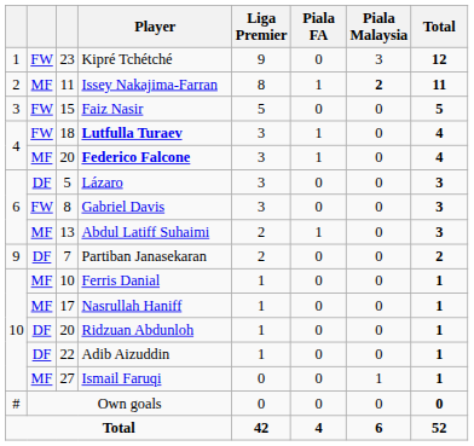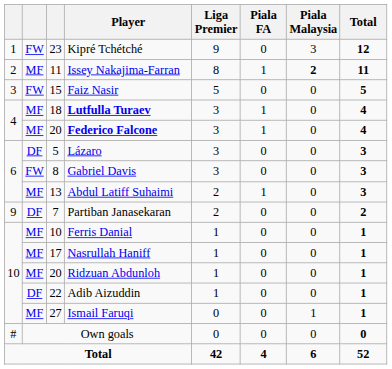 <table class="wikitable sortable" style="font-size: 95%; text-align: center;">
 <tr>
 <th width=10></th>
 <th width=10></th>
 <th width=10></th>
 <th width=150>Player</th>
 <th width=50>Liga Premier</th>
 <th width=50>Piala FA</th>
 <th width=50>Piala Malaysia</th>
 <th width=50>Total</th>
 </tr>
 <tr>
 <td>1</td>
 <td><a href='#'>FW</a></td>
 <td>23</td>
 <td align=left> Kipré Tchétché</td>
 <td>9</td>
 <td>0</td>
 <td>3</td>
 <td><strong>12</strong></td>
 </tr>
 <tr>
 <td>2</td>
 <td><a href='#'>MF</a></td>
 <td>11</td>
 <td align=left> <a href='#'>Issey Nakajima-Farran</a></td>
 <td>8</td>
 <td>1</td>
 <td><strong>2</strong></td>
 <td><strong>11</strong></td>
 </tr>
 <tr>
 <td>3</td>
 <td><a href='#'>FW</a></td>
 <td>15</td>
 <td align=left> <a href='#'>Faiz Nasir</a></td>
 <td>5</td>
 <td>0</td>
 <td>0</td>
 <td><strong>5</strong></td>
 </tr>
 <tr>
 <td rowspan="2">4</td>
-<td><a href='#'>FW</a></td>
+<td><a href='#'>MF</a></td>
 <td>18</td>
 <td align=left> <strong><a href='#'>Lutfulla Turaev</a></strong></td>
 <td>3</td>
 <td>1</td>
 <td>0</td>
 <td><strong>4</strong></td>
 </tr>
 <tr>
 <td><a href='#'>MF</a></td>
 <td>20</td>
 <td align=left> <strong><a href='#'>Federico Falcone</a></strong></td>
 <td>3</td>
 <td>1</td>
 <td>0</td>
 <td><strong>4</strong></td>
 </tr>
 <tr>
 <td rowspan="3">6</td>
 <td><a href='#'>DF</a></td>
 <td>5</td>
 <td align=left> <a href='#'>Lázaro</a></td>
 <td>3</td>
 <td>0</td>
 <td>0</td>
 <td><strong>3</strong></td>
 </tr>
 <tr>
 <td><a href='#'>FW</a></td>
 <td>8</td>
 <td align=left> <a href='#'>Gabriel Davis</a></td>
 <td>3</td>
 <td>0</td>
 <td>0</td>
 <td><strong>3</strong></td>
 </tr>
 <tr>
 <td><a href='#'>MF</a></td>
 <td>13</td>
 <td align=left> <a href='#'>Abdul Latiff Suhaimi</a></td>
 <td>2</td>
 <td>1</td>
 <td>0</td>
 <td><strong>3</strong></td>
 </tr>
 <tr>
 <td>9</td>
 <td><a href='#'>DF</a></td>
 <td>7</td>
 <td align=left> Partiban Janasekaran</td>
 <td>2</td>
 <td>0</td>
 <td>0</td>
 <td><strong>2</strong></td>
 </tr>
 <tr>
 <td rowspan="5">10</td>
 <td><a href='#'>MF</a></td>
 <td>10</td>
 <td align=left> <a href='#'>Ferris Danial</a></td>
 <td>1</td>
 <td>0</td>
 <td>0</td>
 <td><strong>1</strong></td>
 </tr>
 <tr>
 <td><a href='#'>MF</a></td>
 <td>17</td>
 <td align=left> <a href='#'>Nasrullah Haniff</a></td>
 <td>1</td>
 <td>0</td>
 <td>0</td>
 <td><strong>1</strong></td>
 </tr>
 <tr>
-<td><a href='#'>DF</a></td>
+<td><a href='#'>MF</a></td>
 <td>20</td>
 <td align=left> <a href='#'>Ridzuan Abdunloh</a></td>
 <td>1</td>
 <td>0</td>
 <td>0</td>
 <td><strong>1</strong></td>
 </tr>
 <tr>
 <td><a href='#'>DF</a></td>
 <td>22</td>
 <td align=left> Adib Aizuddin</td>
 <td>1</td>
 <td>0</td>
 <td>0</td>
 <td><strong>1</strong></td>
 </tr>
 <tr>
 <td><a href='#'>MF</a></td>
 <td>27</td>
 <td align=left> <a href='#'>Ismail Faruqi</a></td>
 <td>0</td>
 <td>0</td>
 <td>1</td>
 <td><strong>1</strong></td>
 </tr>
 <tr>
 <td>#</td>
 <td colspan="3">Own goals</td>
 <td>0</td>
 <td>0</td>
 <td>0</td>
 <td><strong>0</strong></td>
 </tr>
 <tr>
 <td colspan=4><strong>Total</strong></td>
 <td><strong>42</strong></td>
 <td><strong>4</strong></td>
 <td><strong>6</strong></td>
 <td><strong>52</strong></td>
 </tr>
 </table>
